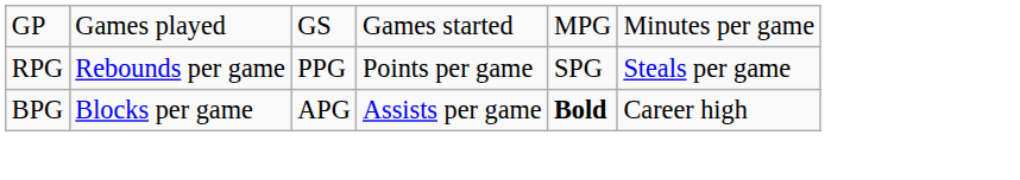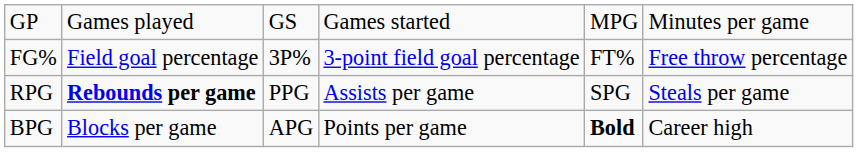 <table class="wikitable">
 <tr>
 <td>GP</td>
 <td>Games played</td>
 <td>GS</td>
 <td>Games started</td>
 <td>MPG</td>
 <td>Minutes per game</td>
 </tr>
 <tr>
+<td>FG%</td>
+<td><a href='#'>Field goal</a> percentage</td>
+<td>3P%</td>
+<td><a href='#'>3-point field goal</a> percentage</td>
+<td>FT%</td>
+<td><a href='#'>Free throw</a> percentage</td>
+</tr>
+<tr>
 <td>RPG</td>
-<td><a href='#'>Rebounds</a> per game</td>
+<td><strong><a href='#'>Rebounds</a> per game</strong></td>
 <td>PPG</td>
-<td>Points per game</td>
+<td><a href='#'>Assists</a> per game</td>
 <td>SPG</td>
 <td><a href='#'>Steals</a> per game</td>
 </tr>
 <tr>
 <td>BPG</td>
 <td><a href='#'>Blocks</a> per game</td>
 <td>APG</td>
-<td><a href='#'>Assists</a> per game</td>
+<td>Points per game</td>
 <td><strong>Bold</strong></td>
 <td>Career high</td>
 </tr>
 </table>
